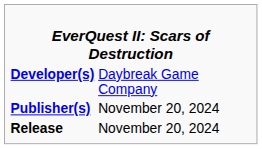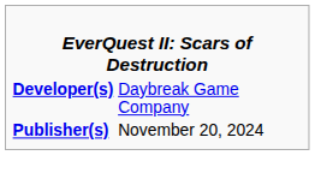 <table class="infobox" style="float:right; width:264px; font-size:90%;">
 <tr>
 <td colspan=2 style="font-size:110%; text-align:center;"><br><strong><em>EverQuest II: Scars of Destruction</em></strong><br></td>
 </tr>
 <tr>
 <td><strong><a href='#'>Developer(s)</a></strong></td>
 <td><a href='#'>Daybreak Game Company</a></td>
 </tr>
 <tr>
 <td><strong><a href='#'>Publisher(s)</a></strong></td>
 <td>November 20, 2024</td>
 </tr>
 <tr>
-<td><strong>Release</strong></td>
-<td>November 20, 2024</td>
-</tr>
-<tr>
 </tr>
 </table>
